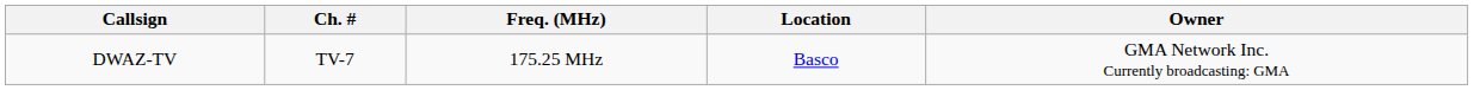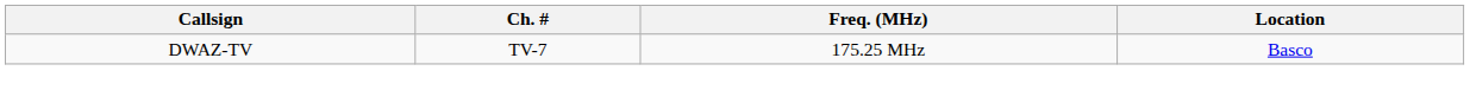 <table class="wikitable" style="width:100%; text-align:center;">
 <tr>
 <th>Callsign</th>
 <th>Ch. #</th>
 <th>Freq. (MHz)</th>
 <th>Location</th>
-<th>Owner</th>
 </tr>
 <tr>
 <td>DWAZ-TV</td>
 <td>TV-7</td>
 <td>175.25 MHz</td>
 <td><a href='#'>Basco</a></td>
-<td>GMA Network Inc.<br><small>Currently broadcasting: GMA</small></td>
 </tr>
 </table>
